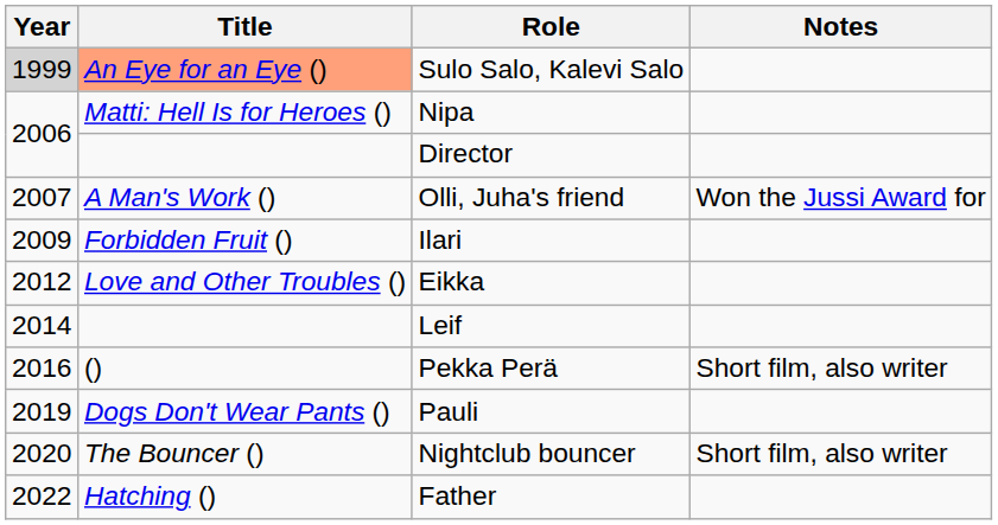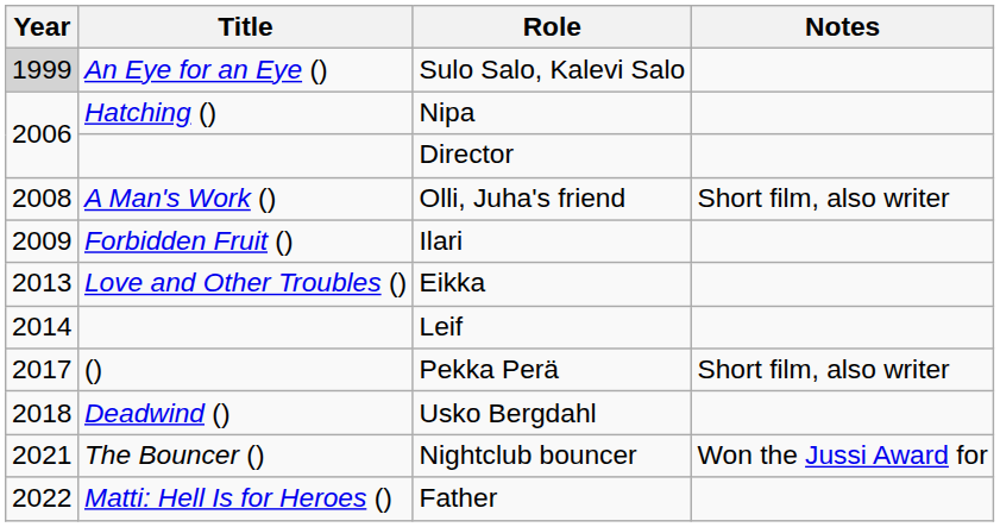 <table class="wikitable sortable">
 <tr>
 <th>Year</th>
 <th>Title</th>
 <th>Role</th>
 <th class="unsortable">Notes</th>
 </tr>
 <tr>
 <td style="background: lightgrey;">1999</td>
-<td style="background: lightsalmon;"><em><a href='#'>An Eye for an Eye</a></em> ()</td>
+<td><em><a href='#'>An Eye for an Eye</a></em> ()</td>
 <td>Sulo Salo, Kalevi Salo</td>
 <td></td>
 </tr>
 <tr>
 <td rowspan="2">2006</td>
-<td><em><a href='#'>Matti: Hell Is for Heroes</a></em> ()</td>
+<td><em><a href='#'>Hatching</a></em> ()</td>
 <td>Nipa</td>
 <td></td>
 </tr>
 <tr>
 <td></td>
 <td>Director</td>
 <td></td>
 </tr>
 <tr>
-<td>2007</td>
+<td>2008</td>
 <td><em><a href='#'>A Man's Work</a></em> ()</td>
 <td>Olli, Juha's friend</td>
-<td>Won the  <a href='#'>Jussi Award</a> for </td>
+<td>Short film, also writer</td>
 </tr>
 <tr>
 <td>2009</td>
 <td><em><a href='#'>Forbidden Fruit</a></em> ()</td>
 <td>Ilari</td>
 <td></td>
 </tr>
 <tr>
-<td>2012</td>
+<td>2013</td>
 <td><em><a href='#'>Love and Other Troubles</a></em> ()</td>
 <td>Eikka</td>
 <td></td>
 </tr>
 <tr>
 <td>2014</td>
 <td></td>
 <td>Leif</td>
 <td></td>
 </tr>
 <tr>
-<td>2016</td>
+<td>2017</td>
 <td><em></em> ()</td>
 <td>Pekka Perä</td>
 <td>Short film, also writer</td>
 </tr>
 <tr>
-<td>2019</td>
-<td><em><a href='#'>Dogs Don't Wear Pants</a></em> ()</td>
-<td>Pauli</td>
+<td>2018</td>
+<td><em><a href='#'>Deadwind</a></em> ()</td>
+<td>Usko Bergdahl</td>
 <td></td>
 </tr>
 <tr>
-<td>2020</td>
+<td>2021</td>
 <td><em>The Bouncer</em> ()</td>
 <td>Nightclub bouncer</td>
-<td>Short film, also writer</td>
+<td>Won the  <a href='#'>Jussi Award</a> for </td>
 </tr>
 <tr>
 <td>2022</td>
-<td><em><a href='#'>Hatching</a></em> ()</td>
+<td><em><a href='#'>Matti: Hell Is for Heroes</a></em> ()</td>
 <td>Father</td>
 <td></td>
 </tr>
 </table>
